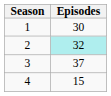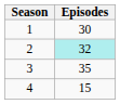 <table class="wikitable" style="text-align: center;">
 <tr>
 <th style="padding: 0 8px;">Season</th>
 <th style="padding: 0 8px;">Episodes</th>
 </tr>
 <tr>
 <td>1</td>
 <td style="padding: 0 8px;">30</td>
 </tr>
 <tr>
 <td>2</td>
 <td style="background: paleturquoise;">32</td>
 </tr>
 <tr>
 <td>3</td>
-<td>37</td>
+<td>35</td>
 </tr>
 <tr>
 <td>4</td>
 <td>15</td>
 </tr>
 </table>
